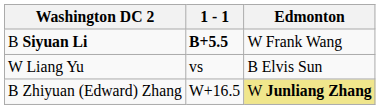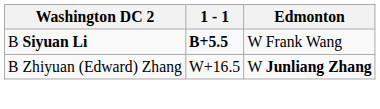 <table class="wikitable">
 <tr>
 <th>Washington DC 2</th>
 <th>1 - 1</th>
 <th>Edmonton</th>
 </tr>
 <tr>
 <td>B <strong>Siyuan Li</strong></td>
 <td><strong>B+5.5</strong></td>
 <td>W Frank Wang</td>
 </tr>
 <tr>
-<td>W Liang Yu</td>
-<td>vs</td>
-<td>B Elvis Sun</td>
-</tr>
-<tr>
 <td>B Zhiyuan (Edward) Zhang</td>
 <td>W+16.5</td>
-<td style="background: khaki;">W <strong>Junliang Zhang</strong></td>
+<td>W <strong>Junliang Zhang</strong></td>
 </tr>
 </table>
